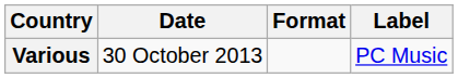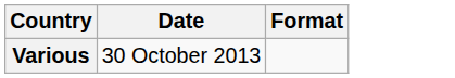 <table class="wikitable plainrowheaders">
 <tr>
 <th scope="col">Country</th>
 <th scope="col">Date</th>
 <th scope="col">Format</th>
-<th scope="col">Label</th>
 </tr>
 <tr>
 <th scope="row">Various</th>
 <td>30 October 2013</td>
 <td></td>
-<td><a href='#'>PC Music</a></td>
 </tr>
 </table>
